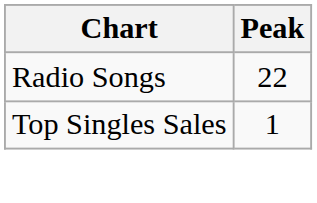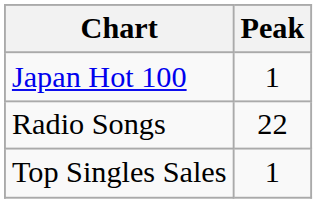 <table class="wikitable">
 <tr>
 <th style="text-align:center;">Chart</th>
 <th style="text-align:center;">Peak</th>
+</tr>
+<tr>
+<td align="left"><a href='#'>Japan Hot 100</a></td>
+<td style="text-align:center;">1</td>
 </tr>
 <tr>
 <td align="left">Radio Songs</td>
 <td style="text-align:center;">22</td>
 </tr>
 <tr>
 <td align="left">Top Singles Sales</td>
 <td style="text-align:center;">1</td>
 </tr>
 </table>
